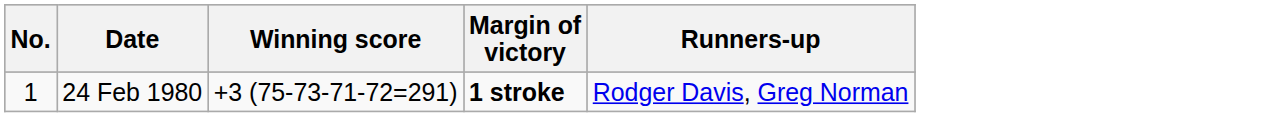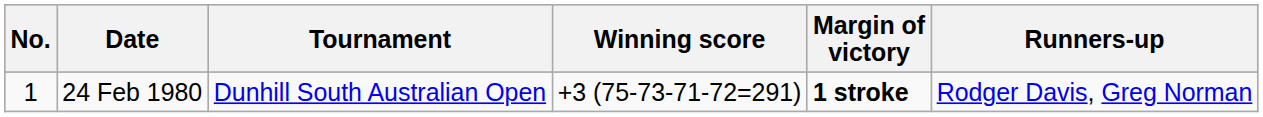 <table class="wikitable" style="font-size:95%;">
 <tr>
 <th>No.</th>
 <th>Date</th>
+<th>Tournament</th>
 <th>Winning score</th>
 <th>Margin of<br>victory</th>
 <th>Runners-up</th>
 </tr>
 <tr>
 <td align=center>1</td>
 <td align=right>24 Feb 1980</td>
+<td><a href='#'>Dunhill South Australian Open</a></td>
 <td>+3 (75-73-71-72=291)</td>
 <td><strong>1 stroke</strong></td>
 <td> <a href='#'>Rodger Davis</a>,  <a href='#'>Greg Norman</a></td>
 </tr>
 </table>
